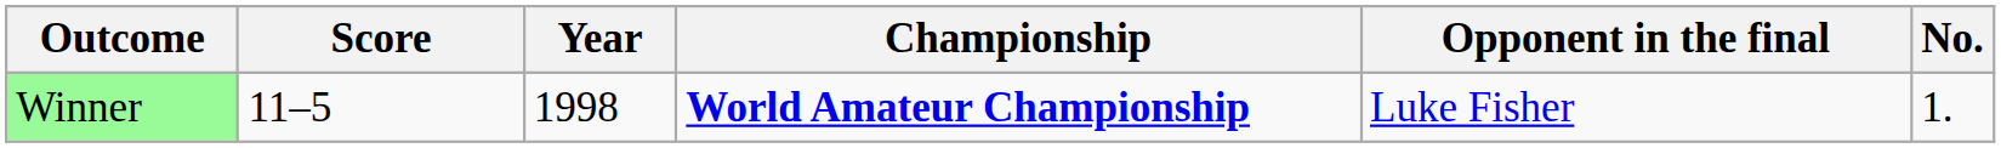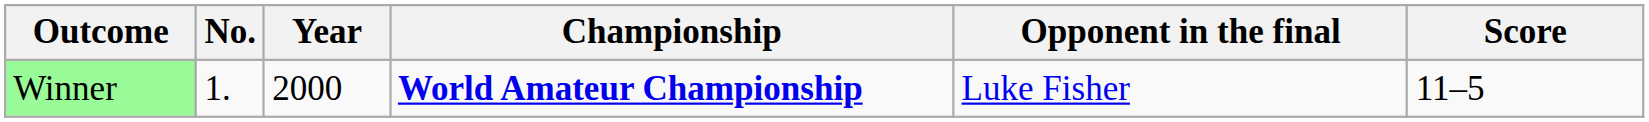 <table class="wikitable sortable">
 <tr>
 <th width="80">Outcome</th>
-<th width="100">Score</th>
+<th width="20">No.</th>
 <th width="50">Year</th>
 <th width="250">Championship</th>
 <th width="200">Opponent in the final</th>
-<th width="20">No.</th>
+<th width="100">Score</th>
 </tr>
 <tr>
 <td style="background:#98FB98">Winner</td>
-<td>11–5</td>
-<td>1998</td>
+<td>1.</td>
+<td>2000</td>
 <td><strong><a href='#'>World Amateur Championship</a></strong></td>
 <td> <a href='#'>Luke Fisher</a></td>
-<td>1.</td>
+<td>11–5</td>
 </tr>
 </table>
